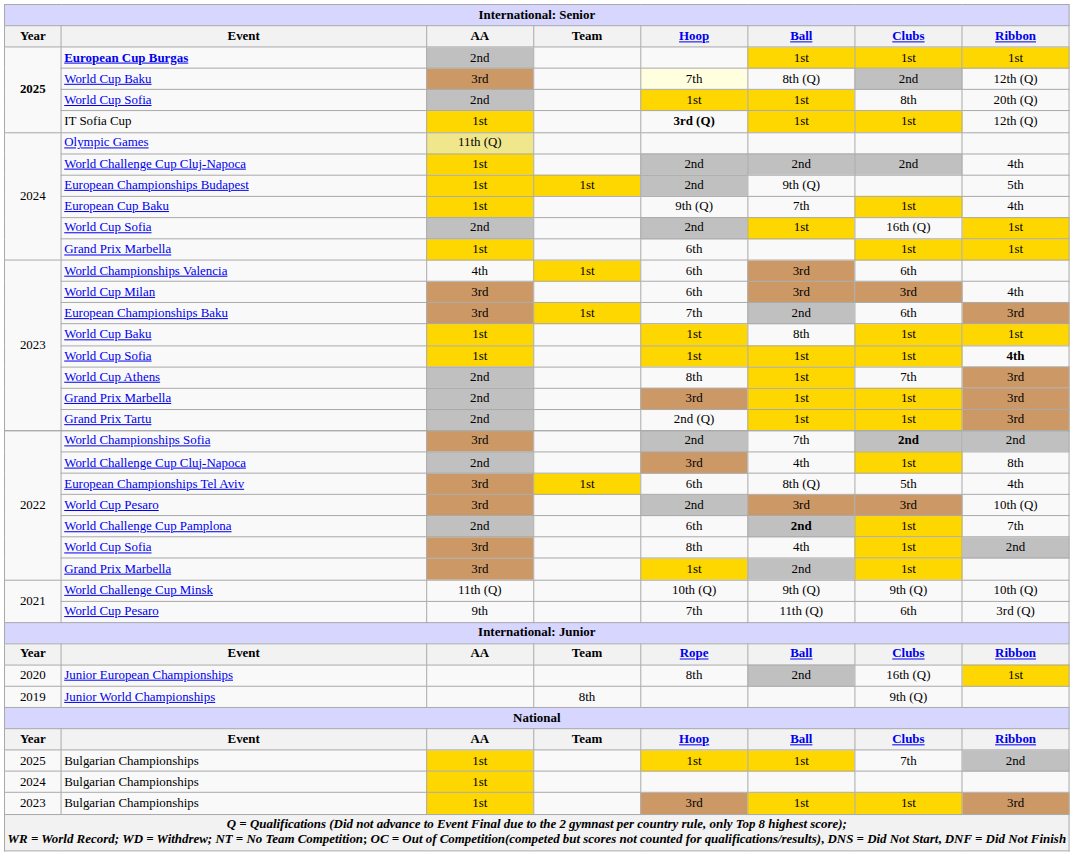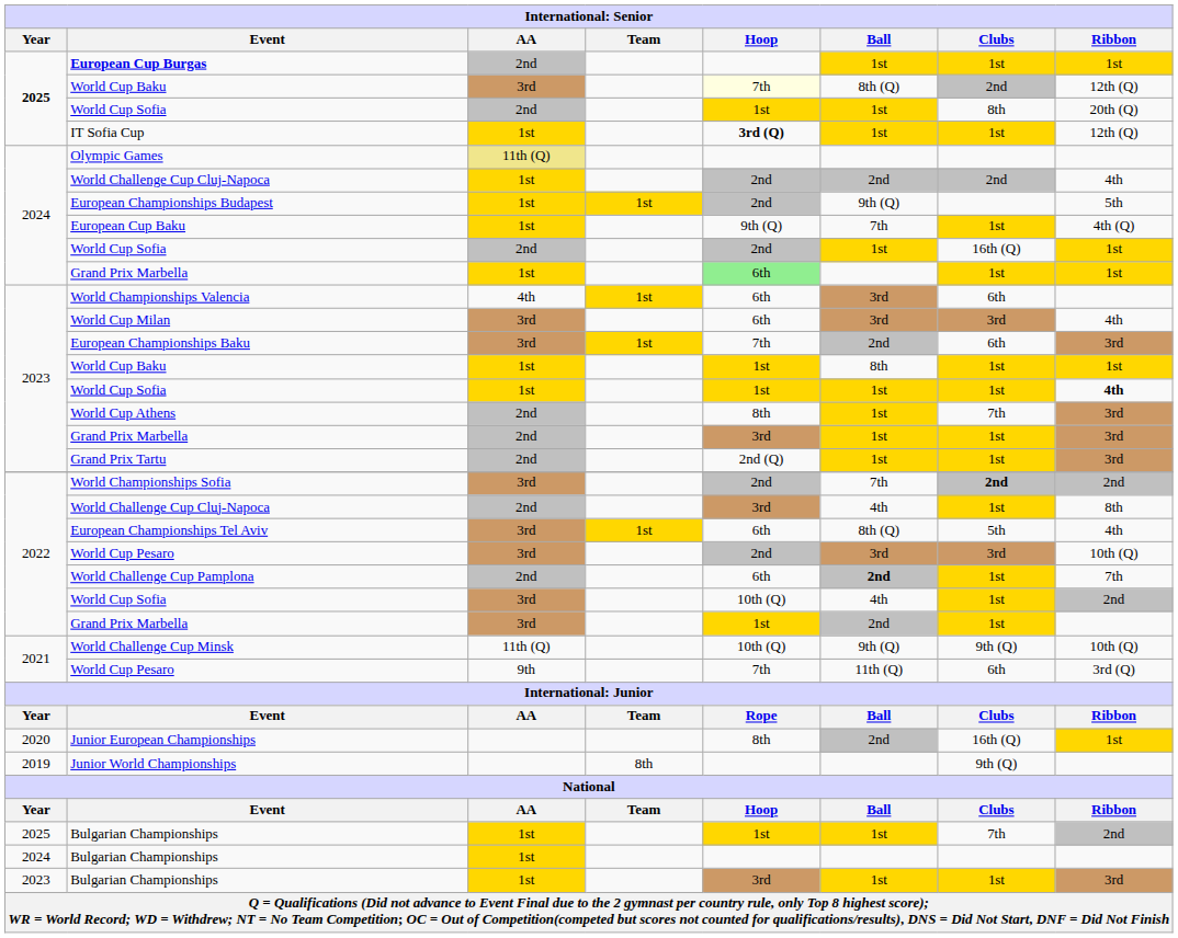 <table class="wikitable" style="text-align:center; font-size: 80%;">
 <tr>
 <th colspan=8 style="text-align:center; background-color: #D6D6FF;"><strong>International: Senior</strong></th>
 </tr>
 <tr>
 <th style="text-align:center">Year</th>
 <th style="text-align:center">Event</th>
 <th width=100px>AA</th>
 <th width=100px>Team</th>
 <th width=100px><a href='#'>Hoop</a></th>
 <th width=100px><a href='#'>Ball</a></th>
 <th width=100px><a href='#'>Clubs</a></th>
 <th width=100px><a href='#'>Ribbon</a></th>
 </tr>
 <tr>
 <td rowspan="4"><strong>2025</strong></td>
 <td align=left><strong><a href='#'>European Cup Burgas</a></td>
 <td bgcolor=silver>2nd</td>
 <td></td>
 <td></td>
 <td bgcolor=gold>1st</td>
 <td bgcolor=gold>1st</td>
 <td bgcolor=gold>1st</td>
 </tr>
 <tr>
 <td align=left></strong><a href='#'>World Cup Baku</a><strong></td>
 <td bgcolor="#CC9966">3rd</td>
 <td></td>
 <td style="background: lightyellow;">7th</td>
 <td>8th (Q)</td>
 <td bgcolor=silver>2nd</td>
 <td>12th (Q)</td>
 </tr>
 <tr>
 <td align=left></strong><a href='#'>World Cup Sofia</a><strong></td>
 <td bgcolor=silver>2nd</td>
 <td></td>
 <td bgcolor=gold>1st</td>
 <td bgcolor=gold>1st</td>
 <td>8th</td>
 <td>20th (Q)</td>
 </tr>
 <tr>
 <td align="left"></strong>IT Sofia Cup<strong></td>
 <td bgcolor=gold>1st</td>
 <td></td>
 <td><strong>3rd (Q)</strong></td>
 <td bgcolor=gold>1st</td>
 <td bgcolor=gold>1st</td>
 <td>12th (Q)</td>
 </tr>
 <tr>
 <td rowspan="6"></strong>2024<strong></td>
 <td align=left></strong><a href='#'>Olympic Games</a><strong></td>
 <td style="background: khaki;">11th (Q)</td>
 <td></td>
 <td></td>
 <td></td>
 <td></td>
 <td></td>
 </tr>
 <tr>
 <td align=left></strong><a href='#'>World Challenge Cup Cluj-Napoca</a><strong></td>
 <td bgcolor=gold>1st</td>
 <td></td>
 <td bgcolor=silver>2nd</td>
 <td bgcolor=silver>2nd</td>
 <td bgcolor=silver>2nd</td>
 <td>4th</td>
 </tr>
 <tr>
 <td align=left></strong><a href='#'>European Championships Budapest</a><strong></td>
 <td bgcolor=gold>1st</td>
 <td bgcolor=gold>1st</td>
 <td bgcolor=silver>2nd</td>
 <td>9th (Q)</td>
 <td></td>
 <td>5th</td>
 </tr>
 <tr>
 <td align=left></strong><a href='#'>European Cup Baku</a><strong></td>
 <td bgcolor=gold>1st</td>
 <td></td>
 <td>9th (Q)</td>
 <td>7th</td>
 <td bgcolor=gold>1st</td>
-<td>4th</td>
+<td>4th (Q)</td>
 </tr>
 <tr>
 <td align=left></strong><a href='#'>World Cup Sofia</a><strong></td>
 <td bgcolor=silver>2nd</td>
 <td></td>
 <td bgcolor=silver>2nd</td>
 <td bgcolor=gold>1st</td>
 <td>16th (Q)</td>
 <td bgcolor=gold>1st</td>
 </tr>
 <tr>
 <td style="text-align:left"></strong><a href='#'>Grand Prix Marbella</a><strong></td>
 <td bgcolor=gold>1st</td>
 <td></td>
-<td>6th</td>
+<td style="background: lightgreen;">6th</td>
 <td></td>
 <td bgcolor=gold>1st</td>
 <td bgcolor=gold>1st</td>
 </tr>
 <tr>
 <td rowspan="8"></strong>2023<strong></td>
 <td align=left></strong><a href='#'>World Championships Valencia</a><strong></td>
 <td>4th</td>
 <td bgcolor=gold>1st</td>
 <td>6th</td>
 <td bgcolor="#CC9966">3rd</td>
 <td>6th</td>
 <td></td>
 </tr>
 <tr>
 <td align="left"></strong><a href='#'>World Cup Milan</a><strong></td>
 <td bgcolor="#CC9966">3rd</td>
 <td></td>
 <td>6th</td>
 <td bgcolor="#CC9966">3rd</td>
 <td bgcolor="#CC9966">3rd</td>
 <td>4th</td>
 </tr>
 <tr>
 <td align=left></strong><a href='#'>European Championships Baku</a><strong></td>
 <td bgcolor="#CC9966">3rd</td>
 <td bgcolor=gold>1st</td>
 <td>7th</td>
 <td bgcolor=silver>2nd</td>
 <td>6th</td>
 <td bgcolor="#CC9966">3rd</td>
 </tr>
 <tr>
 <td style="text-align:left"></strong><a href='#'>World Cup Baku</a><strong></td>
 <td bgcolor=gold>1st</td>
 <td></td>
 <td bgcolor=gold>1st</td>
 <td>8th</td>
 <td bgcolor=gold>1st</td>
 <td bgcolor=gold>1st</td>
 </tr>
 <tr>
 <td style="text-align:left"></strong><a href='#'>World Cup Sofia</a><strong></td>
 <td bgcolor=gold>1st</td>
 <td></td>
 <td bgcolor=gold>1st</td>
 <td bgcolor=gold>1st</td>
 <td bgcolor=gold>1st</td>
 <td><strong>4th</strong></td>
 </tr>
 <tr>
 <td style="text-align:left"></strong><a href='#'>World Cup Athens</a><strong></td>
 <td style="background:silver">2nd</td>
 <td></td>
 <td>8th</td>
 <td bgcolor=gold>1st</td>
 <td>7th</td>
 <td bgcolor="#CC9966">3rd</td>
 </tr>
 <tr>
 <td style="text-align:left"></strong><a href='#'>Grand Prix Marbella</a><strong></td>
 <td style="background:silver">2nd</td>
 <td></td>
 <td bgcolor="#CC9966">3rd</td>
 <td bgcolor=gold>1st</td>
 <td bgcolor=gold>1st</td>
 <td bgcolor="#CC9966">3rd</td>
 </tr>
 <tr>
 <td style="text-align:left"></strong><a href='#'>Grand Prix Tartu</a><strong></td>
 <td style="background:silver">2nd</td>
 <td></td>
 <td>2nd (Q)</td>
 <td bgcolor=gold>1st</td>
 <td bgcolor=gold>1st</td>
 <td bgcolor="#CC9966">3rd</td>
 </tr>
 <tr>
 </tr>
 <tr>
 <td rowspan="7"></strong>2022<strong></td>
 <td style="text-align:left"></strong><a href='#'>World Championships Sofia</a><strong></td>
 <td bgcolor="#CC9966">3rd</td>
 <td></td>
 <td style="background:silver">2nd</td>
 <td>7th</td>
 <td style="background:silver"><strong>2nd</strong></td>
 <td style="background:silver">2nd</td>
 </tr>
 <tr>
 <td style="text-align:left"></strong><a href='#'>World Challenge Cup Cluj-Napoca</a><strong></td>
 <td style="background:silver">2nd</td>
 <td></td>
 <td bgcolor="#CC9966">3rd</td>
 <td>4th</td>
 <td bgcolor=gold>1st</td>
 <td>8th</td>
 </tr>
 <tr>
 <td style="text-align:left"></strong><a href='#'>European Championships Tel Aviv</a><strong></td>
 <td bgcolor="#CC9966">3rd</td>
 <td bgcolor=gold>1st</td>
 <td>6th</td>
 <td>8th (Q)</td>
 <td>5th</td>
 <td>4th</td>
 </tr>
 <tr>
 <td style="text-align:left"></strong><a href='#'>World Cup Pesaro</a><strong></td>
 <td bgcolor="#CC9966">3rd</td>
 <td></td>
 <td style="background:silver">2nd</td>
 <td bgcolor="#CC9966">3rd</td>
 <td bgcolor="#CC9966">3rd</td>
 <td>10th (Q)</td>
 </tr>
 <tr>
 <td style="text-align:left"></strong><a href='#'>World Challenge Cup Pamplona</a><strong></td>
 <td style="background:silver">2nd</td>
 <td></td>
 <td>6th</td>
 <td style="background:silver"><strong>2nd</strong></td>
 <td bgcolor=gold>1st</td>
 <td>7th</td>
 </tr>
 <tr>
 <td style="text-align:left"></strong><a href='#'>World Cup Sofia</a><strong></td>
 <td bgcolor="#CC9966">3rd</td>
 <td></td>
-<td>8th</td>
+<td>10th (Q)</td>
 <td>4th</td>
 <td bgcolor=gold>1st</td>
 <td style="background:silver">2nd</td>
 </tr>
 <tr>
 <td style="text-align:left"></strong><a href='#'>Grand Prix Marbella</a><strong></td>
 <td bgcolor="#CC9966">3rd</td>
 <td></td>
 <td bgcolor=gold>1st</td>
 <td bgcolor=silver>2nd</td>
 <td bgcolor=gold>1st</td>
 <td></td>
 </tr>
 <tr>
 <td rowspan="2"></strong>2021<strong></td>
 <td style="text-align:left"></strong><a href='#'>World Challenge Cup Minsk</a><strong></td>
 <td>11th (Q)</td>
 <td></td>
 <td>10th (Q)</td>
 <td>9th (Q)</td>
 <td>9th (Q)</td>
 <td>10th (Q)</td>
 </tr>
 <tr>
 <td style="text-align:left"></strong><a href='#'>World Cup Pesaro</a><strong></td>
 <td>9th</td>
 <td></td>
 <td>7th</td>
 <td>11th (Q)</td>
 <td>6th</td>
 <td>3rd (Q)</td>
 </tr>
 <tr>
 <th colspan=8 style="text-align:center; background-color:#D6D6FF;"></strong>International: Junior<strong></th>
 </tr>
 <tr>
 <th style="text-align:center">Year</th>
 <th style="text-align:center">Event</th>
 <th width=100px>AA</th>
 <th width=100px>Team</th>
 <th width=100px><a href='#'>Rope</a></th>
 <th width=100px><a href='#'>Ball</a></th>
 <th width=100px><a href='#'>Clubs</a></th>
 <th width=100px><a href='#'>Ribbon</a></th>
 </tr>
 <tr>
 <td rowspan="1" width=50px></strong>2020<strong></td>
 <td style="text-align:left"></strong><a href='#'>Junior European Championships</a><strong></td>
 <td></td>
 <td></td>
 <td>8th</td>
 <td style="background:silver">2nd</td>
 <td>16th (Q)</td>
 <td style="background:gold">1st</td>
 </tr>
 <tr>
 <td rowspan="1" width=50px></strong>2019<strong></td>
 <td style="text-align:left"></strong><a href='#'>Junior World Championships</a><strong></td>
 <td></td>
 <td>8th</td>
 <td></td>
 <td></td>
 <td>9th (Q)</td>
 <td></td>
 </tr>
 <tr>
 <th align=center colspan=8 style="background-color: #D6D6FF; "></strong>National<strong></th>
 </tr>
 <tr>
 <th>Year</th>
 <th>Event</th>
 <th width=100px>AA</th>
 <th width=100px>Team</th>
 <th width=100px><a href='#'>Hoop</a></th>
 <th width=100px><a href='#'>Ball</a></th>
 <th width=100px><a href='#'>Clubs</a></th>
 <th width=100px><a href='#'>Ribbon</a></th>
 </tr>
 <tr>
 <td rowspan="1" width=50px></strong>2025<strong></td>
 <td align=left></strong>Bulgarian Championships<strong></td>
 <td bgcolor=gold>1st</td>
 <td></td>
 <td bgcolor=gold>1st</td>
 <td bgcolor=gold>1st</td>
 <td>7th</td>
 <td bgcolor=silver>2nd</td>
 </tr>
 <tr>
 <td rowspan="1" width=50px></strong>2024<strong></td>
 <td align=left></strong>Bulgarian Championships<strong></td>
 <td bgcolor=gold>1st</td>
 <td></td>
 <td></td>
 <td></td>
 <td></td>
 <td></td>
 </tr>
 <tr>
 <td rowspan="1" width=50px></strong>2023<strong></td>
 <td align=left></strong>Bulgarian Championships<strong></td>
 <td bgcolor=gold>1st</td>
 <td></td>
 <td bgcolor=CC9966>3rd</td>
 <td bgcolor=gold>1st</td>
 <td bgcolor=gold>1st</td>
 <td bgcolor=CC9966>3rd</td>
 </tr>
 <tr>
 <th align=center colspan=8><em>Q = Qualifications (Did not advance to Event Final due to the 2 gymnast per country rule, only Top 8 highest score);</em> <br> <em>WR = World Record;</em> <em>WD = Withdrew;</em> <em>NT = No Team Competition</em>; <em>OC = Out of Competition(competed but scores not counted for qualifications/results)</em>, <em>DNS = Did Not Start</em>, <em>DNF = Did Not Finish</em></th>
 </tr>
 </table>
